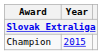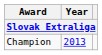 <table class="wikitable">
 <tr>
 <th>Award</th>
 <th>Year</th>
 <th></th>
 </tr>
 <tr>
 <th colspan="3"><a href='#'>Slovak Extraliga</a></th>
 </tr>
 <tr>
 <td>Champion</td>
-<td><a href='#'>2015</a></td>
+<td><a href='#'>2013</a></td>
 <td></td>
 </tr>
 </table>
